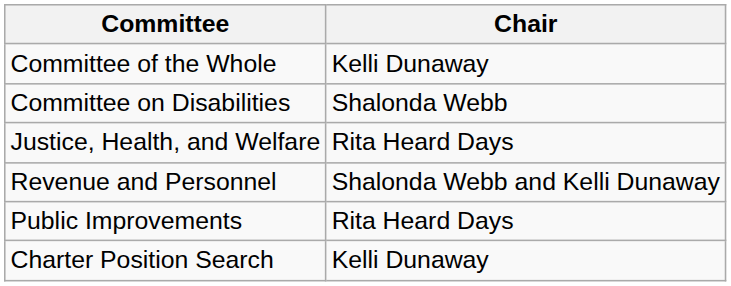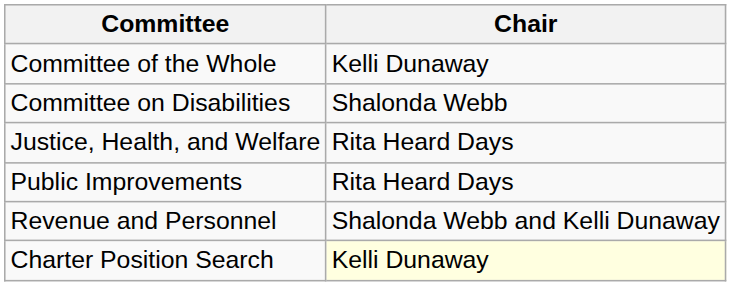 <table class = "wikitable">
 <tr>
 <th>Committee</th>
 <th>Chair</th>
 </tr>
 <tr>
 <td>Committee of the Whole</td>
 <td>Kelli Dunaway</td>
 </tr>
 <tr>
 <td>Committee on Disabilities</td>
 <td>Shalonda Webb</td>
 </tr>
 <tr>
 <td>Justice, Health, and Welfare</td>
 <td>Rita Heard Days</td>
 </tr>
 <tr>
+<td>Public Improvements</td>
+<td>Rita Heard Days</td>
+</tr>
+<tr>
 <td>Revenue and Personnel</td>
 <td>Shalonda Webb and Kelli Dunaway</td>
 </tr>
 <tr>
-<td>Public Improvements</td>
-<td>Rita Heard Days</td>
-</tr>
-<tr>
 <td>Charter Position Search</td>
-<td>Kelli Dunaway</td>
+<td style="background: lightyellow;">Kelli Dunaway</td>
 </tr>
 </table>
